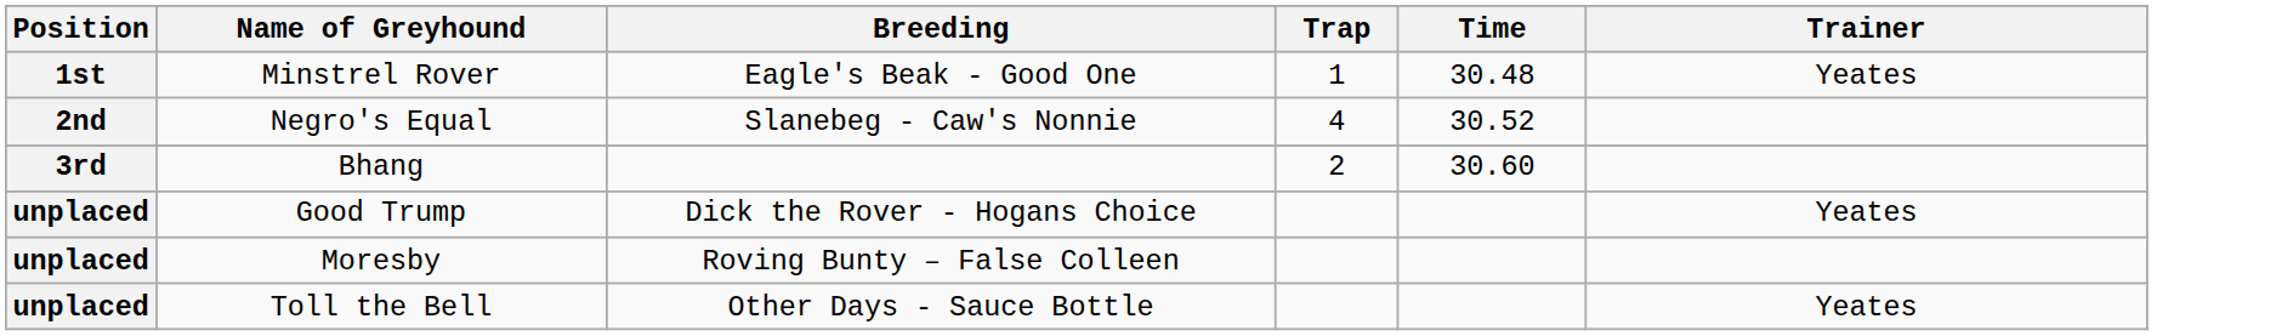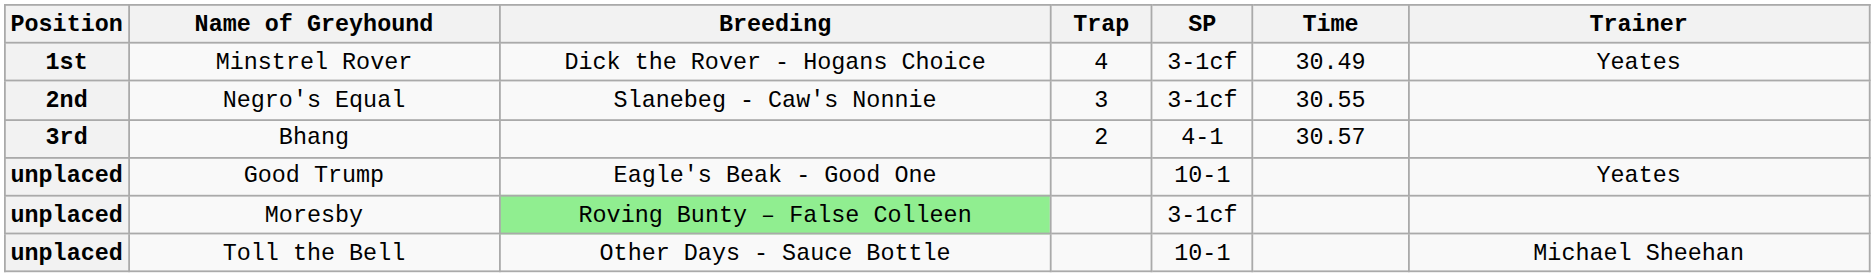 <table class="wikitable" style="text-align:center">
 <tr>
 <th width=50>Position</th>
 <th width=200>Name of Greyhound</th>
 <th width=300>Breeding</th>
 <th width=50>Trap</th>
+<th width=50>SP</th>
 <th width=80>Time</th>
 <th width=250>Trainer</th>
 </tr>
 <tr>
 <th>1st</th>
 <td>Minstrel Rover</td>
-<td>Eagle's Beak - Good One</td>
-<td>1</td>
-<td>30.48</td>
+<td>Dick the Rover - Hogans Choice</td>
+<td>4</td>
+<td>3-1cf</td>
+<td>30.49</td>
 <td>Yeates</td>
 </tr>
 <tr>
 <th>2nd</th>
 <td>Negro's Equal</td>
 <td>Slanebeg - Caw's Nonnie</td>
-<td>4</td>
-<td>30.52</td>
+<td>3</td>
+<td>3-1cf</td>
+<td>30.55</td>
 <td></td>
 </tr>
 <tr>
 <th>3rd</th>
 <td>Bhang</td>
 <td></td>
 <td>2</td>
-<td>30.60</td>
+<td>4-1</td>
+<td>30.57</td>
 <td></td>
 </tr>
 <tr>
 <th>unplaced</th>
 <td>Good Trump</td>
-<td>Dick the Rover - Hogans Choice</td>
+<td>Eagle's Beak - Good One</td>
 <td></td>
+<td>10-1</td>
 <td></td>
 <td>Yeates</td>
 </tr>
 <tr>
 <th>unplaced</th>
 <td>Moresby</td>
-<td>Roving Bunty – False Colleen</td>
+<td style="background: lightgreen;">Roving Bunty – False Colleen</td>
 <td></td>
+<td>3-1cf</td>
 <td></td>
 <td></td>
 </tr>
 <tr>
 <th>unplaced</th>
 <td>Toll the Bell</td>
 <td>Other Days - Sauce Bottle</td>
 <td></td>
+<td>10-1</td>
 <td></td>
-<td>Yeates</td>
+<td>Michael Sheehan</td>
 </tr>
 </table>
